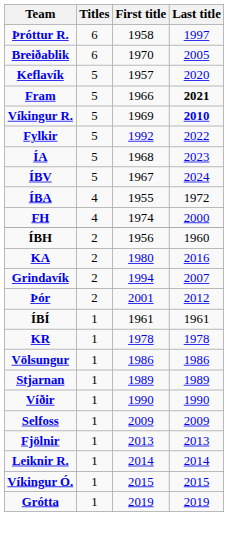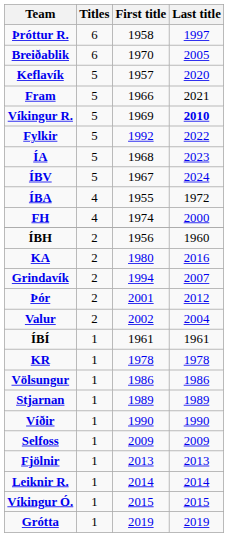 <table class="wikitable sortable" style="text-align: center;">
 <tr>
 <th>Team</th>
 <th>Titles</th>
 <th>First title</th>
 <th>Last title</th>
 </tr>
 <tr>
 <td><strong><a href='#'>Þróttur R.</a></strong></td>
 <td>6</td>
 <td>1958</td>
 <td><a href='#'>1997</a></td>
 </tr>
 <tr>
 <td><strong><a href='#'>Breiðablik</a></strong></td>
 <td>6</td>
 <td>1970</td>
 <td><a href='#'>2005</a></td>
 </tr>
 <tr>
 <td><strong><a href='#'>Keflavík</a></strong></td>
 <td>5</td>
 <td>1957</td>
 <td><a href='#'>2020</a></td>
 </tr>
 <tr>
 <td><strong><a href='#'>Fram</a></strong></td>
 <td>5</td>
 <td>1966</td>
-<td><strong>2021</strong></td>
+<td>2021</td>
 </tr>
 <tr>
 <td><strong><a href='#'>Víkingur R.</a></strong></td>
 <td>5</td>
 <td>1969</td>
 <td><strong><a href='#'>2010</a></strong></td>
 </tr>
 <tr>
 <td><strong><a href='#'>Fylkir</a></strong></td>
 <td>5</td>
 <td><a href='#'>1992</a></td>
 <td><a href='#'>2022</a></td>
 </tr>
 <tr>
 <td><strong><a href='#'>ÍA</a></strong></td>
 <td>5</td>
 <td>1968</td>
 <td><a href='#'>2023</a></td>
 </tr>
 <tr>
 <td><strong><a href='#'>ÍBV</a></strong></td>
 <td>5</td>
 <td>1967</td>
 <td><a href='#'>2024</a></td>
 </tr>
 <tr>
 <td><strong><a href='#'>ÍBA</a></strong></td>
 <td>4</td>
 <td>1955</td>
 <td>1972</td>
 </tr>
 <tr>
 <td><strong><a href='#'>FH</a></strong></td>
 <td>4</td>
 <td>1974</td>
 <td><a href='#'>2000</a></td>
 </tr>
 <tr>
 </tr>
 <tr>
 <td><strong>ÍBH</strong></td>
 <td>2</td>
 <td>1956</td>
 <td>1960</td>
 </tr>
 <tr>
 <td><strong><a href='#'>KA</a></strong></td>
 <td>2</td>
 <td><a href='#'>1980</a></td>
 <td><a href='#'>2016</a></td>
 </tr>
 <tr>
 <td><strong><a href='#'>Grindavík</a></strong></td>
 <td>2</td>
 <td><a href='#'>1994</a></td>
 <td><a href='#'>2007</a></td>
 </tr>
 <tr>
 <td><strong><a href='#'>Þór</a></strong></td>
 <td>2</td>
 <td><a href='#'>2001</a></td>
 <td><a href='#'>2012</a></td>
 </tr>
 <tr>
+<td><strong><a href='#'>Valur</a></strong></td>
+<td>2</td>
+<td><a href='#'>2002</a></td>
+<td><a href='#'>2004</a></td>
+</tr>
+<tr>
 <td><strong>ÍBÍ</strong></td>
 <td>1</td>
 <td>1961</td>
 <td>1961</td>
 </tr>
 <tr>
 <td><strong><a href='#'>KR</a></strong></td>
 <td>1</td>
 <td><a href='#'>1978</a></td>
 <td><a href='#'>1978</a></td>
 </tr>
 <tr>
 <td><strong><a href='#'>Völsungur</a></strong></td>
 <td>1</td>
 <td><a href='#'>1986</a></td>
 <td><a href='#'>1986</a></td>
 </tr>
 <tr>
 <td><strong><a href='#'>Stjarnan</a></strong></td>
 <td>1</td>
 <td><a href='#'>1989</a></td>
 <td><a href='#'>1989</a></td>
 </tr>
 <tr>
 <td><strong><a href='#'>Víðir</a></strong></td>
 <td>1</td>
 <td><a href='#'>1990</a></td>
 <td><a href='#'>1990</a></td>
 </tr>
 <tr>
 <td><strong><a href='#'>Selfoss</a></strong></td>
 <td>1</td>
 <td><a href='#'>2009</a></td>
 <td><a href='#'>2009</a></td>
 </tr>
 <tr>
 <td><strong><a href='#'>Fjölnir</a></strong></td>
 <td>1</td>
 <td><a href='#'>2013</a></td>
 <td><a href='#'>2013</a></td>
 </tr>
 <tr>
 <td><strong><a href='#'>Leiknir R.</a></strong></td>
 <td>1</td>
 <td><a href='#'>2014</a></td>
 <td><a href='#'>2014</a></td>
 </tr>
 <tr>
 <td><strong><a href='#'>Víkingur Ó.</a></strong></td>
 <td>1</td>
 <td><a href='#'>2015</a></td>
 <td><a href='#'>2015</a></td>
 </tr>
 <tr>
 <td><strong><a href='#'>Grótta</a></strong></td>
 <td>1</td>
 <td><a href='#'>2019</a></td>
 <td><a href='#'>2019</a></td>
 </tr>
 </table>
